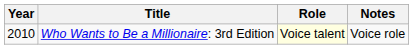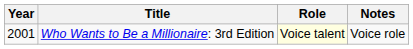 <table class="wikitable sortable">
 <tr>
 <th>Year</th>
 <th>Title</th>
 <th>Role</th>
 <th class="unsortable">Notes</th>
 </tr>
 <tr>
-<td>2010</td>
+<td>2001</td>
 <td><em><a href='#'>Who Wants to Be a Millionaire</a></em>: 3rd Edition</td>
 <td style="background: lightyellow;">Voice talent</td>
 <td>Voice role</td>
 </tr>
 </table>
